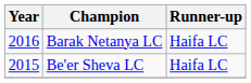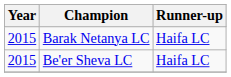 <table class="wikitable">
 <tr style="background:#cccccc;">
 <th>Year</th>
 <th>Champion</th>
 <th>Runner-up</th>
 </tr>
 <tr>
-<td><a href='#'>2016</a></td>
+<td><a href='#'>2015</a></td>
 <td><a href='#'>Barak Netanya LC</a></td>
 <td><a href='#'>Haifa LC</a></td>
 </tr>
 <tr>
 <td><a href='#'>2015</a></td>
 <td><a href='#'>Be'er Sheva LC</a></td>
 <td><a href='#'>Haifa LC</a></td>
 </tr>
 <tr>
 </tr>
 </table>
